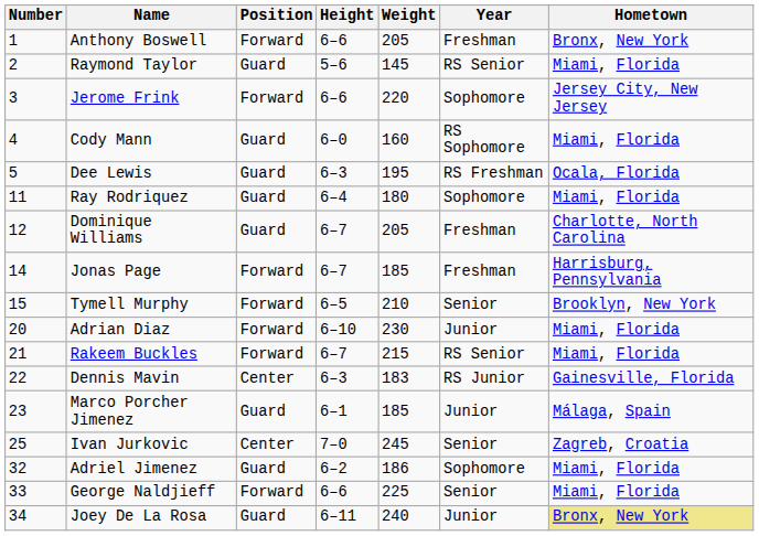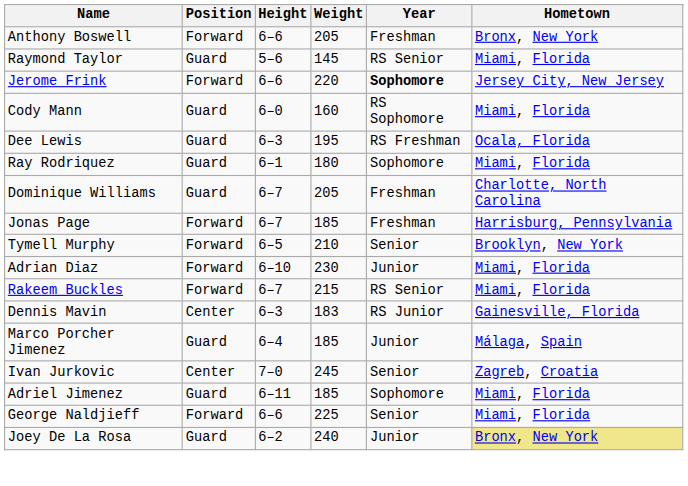 <table class="wikitable sortable" style="font-size: 95%;">
 <tr>
-<th>Number</th>
 <th>Name</th>
 <th>Position</th>
 <th>Height</th>
 <th>Weight</th>
 <th>Year</th>
 <th>Hometown</th>
 </tr>
 <tr>
-<td>1</td>
 <td>Anthony Boswell</td>
 <td>Forward</td>
 <td>6–6</td>
 <td>205</td>
 <td>Freshman</td>
 <td><a href='#'>Bronx</a>, <a href='#'>New York</a></td>
 </tr>
 <tr>
-<td>2</td>
 <td>Raymond Taylor</td>
 <td>Guard</td>
 <td>5–6</td>
 <td>145</td>
 <td>RS Senior</td>
 <td><a href='#'>Miami</a>, <a href='#'>Florida</a></td>
 </tr>
 <tr>
-<td>3</td>
 <td><a href='#'>Jerome Frink</a></td>
 <td>Forward</td>
 <td>6–6</td>
 <td>220</td>
-<td>Sophomore</td>
+<td><strong>Sophomore</strong></td>
 <td><a href='#'>Jersey City, New Jersey</a></td>
 </tr>
 <tr>
-<td>4</td>
 <td>Cody Mann</td>
 <td>Guard</td>
 <td>6–0</td>
 <td>160</td>
 <td>RS Sophomore</td>
 <td><a href='#'>Miami</a>, <a href='#'>Florida</a></td>
 </tr>
 <tr>
-<td>5</td>
 <td>Dee Lewis</td>
 <td>Guard</td>
 <td>6–3</td>
 <td>195</td>
 <td>RS Freshman</td>
 <td><a href='#'>Ocala, Florida</a></td>
 </tr>
 <tr>
-<td>11</td>
 <td>Ray Rodriquez</td>
 <td>Guard</td>
-<td>6–4</td>
+<td>6–1</td>
 <td>180</td>
 <td>Sophomore</td>
 <td><a href='#'>Miami</a>, <a href='#'>Florida</a></td>
 </tr>
 <tr>
-<td>12</td>
 <td>Dominique Williams</td>
 <td>Guard</td>
 <td>6–7</td>
 <td>205</td>
 <td>Freshman</td>
 <td><a href='#'>Charlotte, North Carolina</a></td>
 </tr>
 <tr>
-<td>14</td>
 <td>Jonas Page</td>
 <td>Forward</td>
 <td>6–7</td>
 <td>185</td>
 <td>Freshman</td>
 <td><a href='#'>Harrisburg, Pennsylvania</a></td>
 </tr>
 <tr>
-<td>15</td>
 <td>Tymell Murphy</td>
 <td>Forward</td>
 <td>6–5</td>
 <td>210</td>
 <td>Senior</td>
 <td><a href='#'>Brooklyn</a>, <a href='#'>New York</a></td>
 </tr>
 <tr>
-<td>20</td>
 <td>Adrian Diaz</td>
 <td>Forward</td>
 <td>6–10</td>
 <td>230</td>
 <td>Junior</td>
 <td><a href='#'>Miami</a>, <a href='#'>Florida</a></td>
 </tr>
 <tr>
-<td>21</td>
 <td><a href='#'>Rakeem Buckles</a></td>
 <td>Forward</td>
 <td>6–7</td>
 <td>215</td>
 <td>RS Senior</td>
 <td><a href='#'>Miami</a>, <a href='#'>Florida</a></td>
 </tr>
 <tr>
-<td>22</td>
 <td>Dennis Mavin</td>
 <td>Center</td>
 <td>6–3</td>
 <td>183</td>
 <td>RS Junior</td>
 <td><a href='#'>Gainesville, Florida</a></td>
 </tr>
 <tr>
-<td>23</td>
 <td>Marco Porcher Jimenez</td>
 <td>Guard</td>
-<td>6–1</td>
+<td>6–4</td>
 <td>185</td>
 <td>Junior</td>
 <td><a href='#'>Málaga</a>, <a href='#'>Spain</a></td>
 </tr>
 <tr>
-<td>25</td>
 <td>Ivan Jurkovic</td>
 <td>Center</td>
 <td>7–0</td>
 <td>245</td>
 <td>Senior</td>
 <td><a href='#'>Zagreb</a>, <a href='#'>Croatia</a></td>
 </tr>
 <tr>
-<td>32</td>
 <td>Adriel Jimenez</td>
 <td>Guard</td>
-<td>6–2</td>
-<td>186</td>
+<td>6–11</td>
+<td>185</td>
 <td>Sophomore</td>
 <td><a href='#'>Miami</a>, <a href='#'>Florida</a></td>
 </tr>
 <tr>
-<td>33</td>
 <td>George Naldjieff</td>
 <td>Forward</td>
 <td>6–6</td>
 <td>225</td>
 <td>Senior</td>
 <td><a href='#'>Miami</a>, <a href='#'>Florida</a></td>
 </tr>
 <tr>
-<td>34</td>
 <td>Joey De La Rosa</td>
 <td>Guard</td>
-<td>6–11</td>
+<td>6–2</td>
 <td>240</td>
 <td>Junior</td>
 <td style="background: khaki;"><a href='#'>Bronx</a>, <a href='#'>New York</a></td>
 </tr>
 </table>
